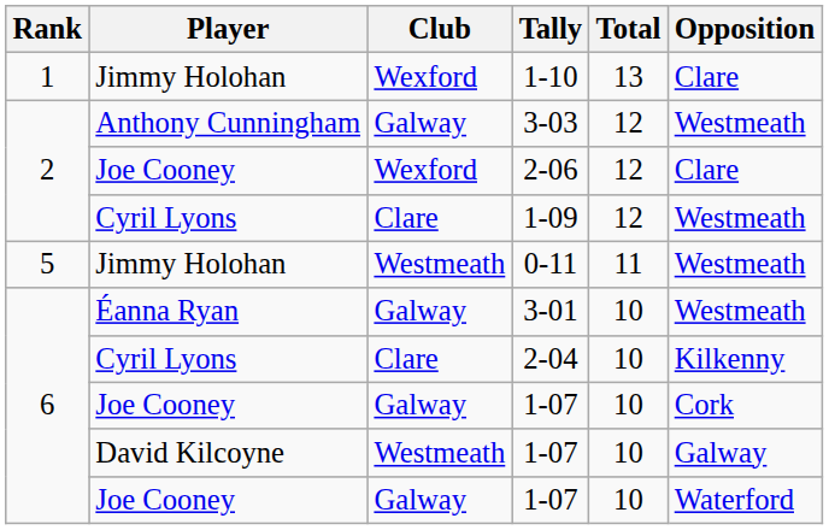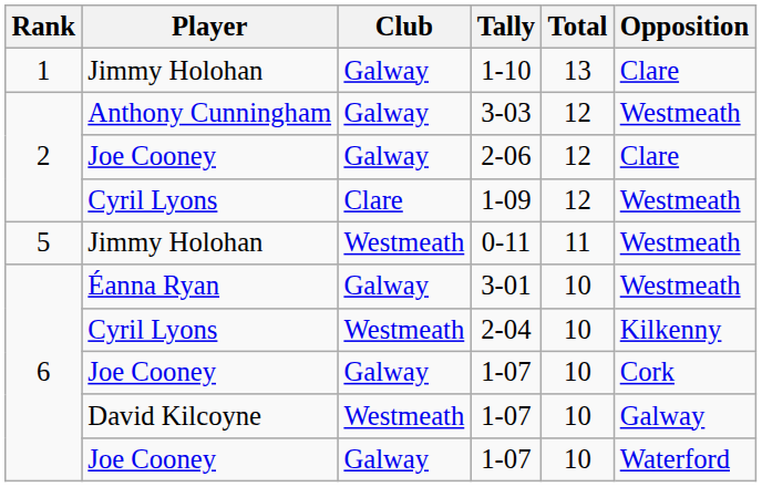 <table class="wikitable">
 <tr>
 <th>Rank</th>
 <th>Player</th>
 <th>Club</th>
 <th>Tally</th>
 <th>Total</th>
 <th>Opposition</th>
 </tr>
 <tr>
 <td rowspan=1 align=center>1</td>
 <td>Jimmy Holohan</td>
-<td><a href='#'>Wexford</a></td>
+<td><a href='#'>Galway</a></td>
 <td align=center>1-10</td>
 <td align=center>13</td>
 <td><a href='#'>Clare</a></td>
 </tr>
 <tr>
 <td rowspan=3 align=center>2</td>
 <td><a href='#'>Anthony Cunningham</a></td>
 <td><a href='#'>Galway</a></td>
 <td align=center>3-03</td>
 <td align=center>12</td>
 <td><a href='#'>Westmeath</a></td>
 </tr>
 <tr>
 <td><a href='#'>Joe Cooney</a></td>
-<td><a href='#'>Wexford</a></td>
+<td><a href='#'>Galway</a></td>
 <td align=center>2-06</td>
 <td align=center>12</td>
 <td><a href='#'>Clare</a></td>
 </tr>
 <tr>
 <td><a href='#'>Cyril Lyons</a></td>
 <td><a href='#'>Clare</a></td>
 <td align=center>1-09</td>
 <td align=center>12</td>
 <td><a href='#'>Westmeath</a></td>
 </tr>
 <tr>
 <td rowspan=1 align=center>5</td>
 <td>Jimmy Holohan</td>
 <td><a href='#'>Westmeath</a></td>
 <td align=center>0-11</td>
 <td align=center>11</td>
 <td><a href='#'>Westmeath</a></td>
 </tr>
 <tr>
 <td rowspan=5 align=center>6</td>
 <td><a href='#'>Éanna Ryan</a></td>
 <td><a href='#'>Galway</a></td>
 <td align=center>3-01</td>
 <td align=center>10</td>
 <td><a href='#'>Westmeath</a></td>
 </tr>
 <tr>
 <td><a href='#'>Cyril Lyons</a></td>
-<td><a href='#'>Clare</a></td>
+<td><a href='#'>Westmeath</a></td>
 <td align=center>2-04</td>
 <td align=center>10</td>
 <td><a href='#'>Kilkenny</a></td>
 </tr>
 <tr>
 <td><a href='#'>Joe Cooney</a></td>
 <td><a href='#'>Galway</a></td>
 <td align=center>1-07</td>
 <td align=center>10</td>
 <td><a href='#'>Cork</a></td>
 </tr>
 <tr>
 <td>David Kilcoyne</td>
 <td><a href='#'>Westmeath</a></td>
 <td align=center>1-07</td>
 <td align=center>10</td>
 <td><a href='#'>Galway</a></td>
 </tr>
 <tr>
 <td><a href='#'>Joe Cooney</a></td>
 <td><a href='#'>Galway</a></td>
 <td align=center>1-07</td>
 <td align=center>10</td>
 <td><a href='#'>Waterford</a></td>
 </tr>
 </table>
